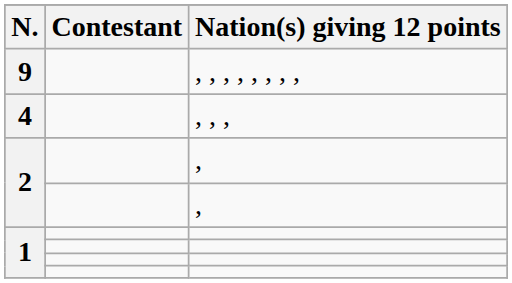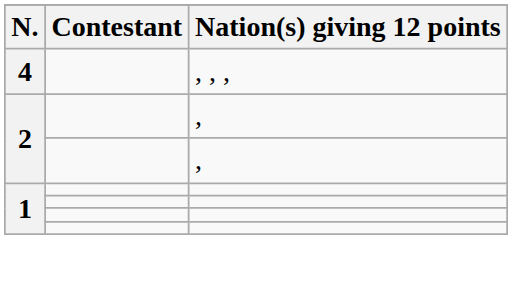 <table class="wikitable plainrowheaders">
 <tr>
 </tr>
 <tr>
 <th scope="col">N.</th>
 <th scope="col">Contestant</th>
 <th scope="col">Nation(s) giving 12 points</th>
-</tr>
-<tr>
-<th scope="row">9</th>
-<td></td>
-<td>, , , <strong></strong>, , , , , </td>
 </tr>
 <tr>
 <th scope="row">4</th>
 <td></td>
 <td><strong></strong>, , , </td>
 </tr>
 <tr>
 <th scope="row" rowspan="2">2</th>
 <td></td>
 <td><strong></strong>, <strong></strong></td>
 </tr>
 <tr>
 <td></td>
 <td><strong></strong>, <strong></strong></td>
 </tr>
 <tr>
 <th scope="row" rowspan="4">1</th>
 <td></td>
 <td></td>
 </tr>
 <tr>
 <td></td>
 <td></td>
 </tr>
 <tr>
 <td></td>
 <td></td>
 </tr>
 <tr>
 <td></td>
 <td></td>
 </tr>
 </table>
